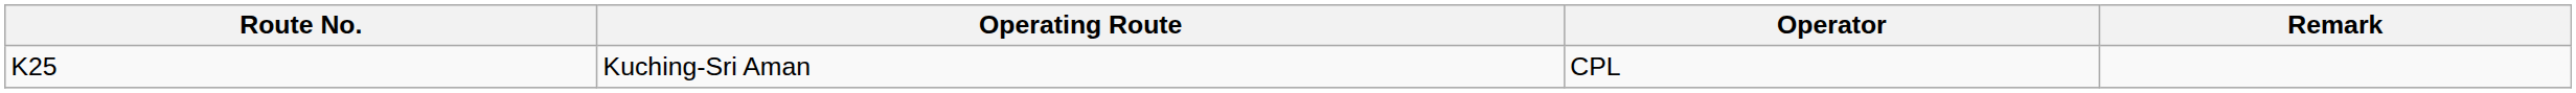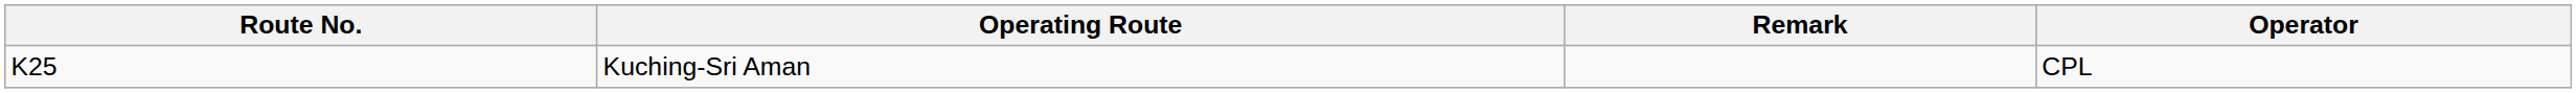 <table class="wikitable" style="width:100%; margin:auto;">
 <tr>
 <th>Route No.</th>
 <th>Operating Route</th>
+<th>Remark</th>
 <th>Operator</th>
-<th>Remark</th>
 </tr>
 <tr>
 <td>K25</td>
 <td>Kuching-Sri Aman</td>
+<td></td>
 <td>CPL</td>
-<td></td>
 </tr>
 </table>
